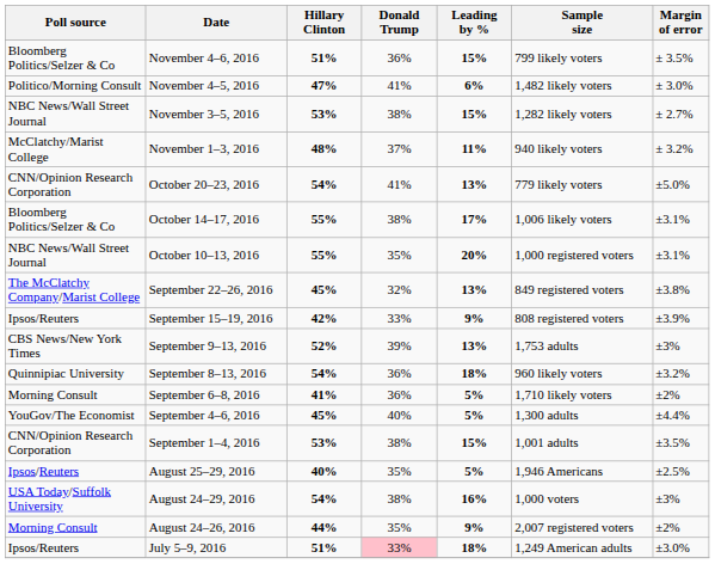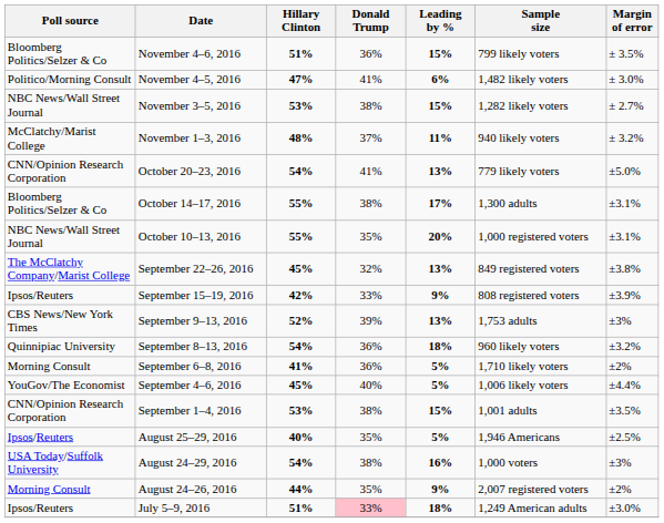 <table class="wikitable sortable">
 <tr style="background:lightgrey;">
 <th width="20%">Poll source</th>
 <th width="20%">Date</th>
 <th width="10.66%">Hillary Clinton<br><small></small></th>
 <th width="10.66%">Donald Trump<br><small></small></th>
 <th width="10.66%">Leading<br>by %</th>
 <th width="20%">Sample<br>size</th>
 <th width="8%">Margin<br>of error</th>
 </tr>
 <tr>
 <td>Bloomberg Politics/Selzer & Co</td>
 <td>November 4–6, 2016</td>
 <td align="center" ><strong>51%</strong></td>
 <td align="center">36%</td>
 <td align="center" ><strong>15%</strong></td>
 <td>799 likely voters</td>
 <td>± 3.5%</td>
 </tr>
 <tr>
 <td>Politico/Morning Consult</td>
 <td>November 4–5, 2016</td>
 <td align="center" ><strong>47%</strong></td>
 <td align="center">41%</td>
 <td align="center" ><strong>6%</strong></td>
 <td>1,482 likely voters</td>
 <td>± 3.0%</td>
 </tr>
 <tr>
 <td>NBC News/Wall Street Journal</td>
 <td>November 3–5, 2016</td>
 <td align="center" ><strong>53%</strong></td>
 <td align="center">38%</td>
 <td align="center" ><strong>15%</strong></td>
 <td>1,282 likely voters</td>
 <td>± 2.7%</td>
 </tr>
 <tr>
 <td>McClatchy/Marist College</td>
 <td>November 1–3, 2016</td>
 <td align="center" ><strong>48%</strong></td>
 <td align="center">37%</td>
 <td align="center" ><strong>11%</strong></td>
 <td>940 likely voters</td>
 <td>± 3.2%</td>
 </tr>
 <tr>
 <td>CNN/Opinion Research Corporation</td>
 <td>October 20–23, 2016</td>
 <td align="center" ><strong>54%</strong></td>
 <td align="center">41%</td>
 <td align="center" ><strong>13%</strong></td>
 <td>779 likely voters</td>
 <td>±5.0%</td>
 </tr>
 <tr>
 <td>Bloomberg Politics/Selzer & Co</td>
 <td>October 14–17, 2016</td>
 <td align="center" ><strong>55%</strong></td>
 <td align="center">38%</td>
 <td align="center" ><strong>17%</strong></td>
-<td>1,006 likely voters</td>
+<td>1,300 adults</td>
 <td>±3.1%</td>
 </tr>
 <tr>
 <td>NBC News/Wall Street Journal</td>
 <td>October 10–13, 2016</td>
 <td align="center" ><strong>55%</strong></td>
 <td align="center">35%</td>
 <td align="center" ><strong>20%</strong></td>
 <td>1,000 registered voters</td>
 <td>±3.1%</td>
 </tr>
 <tr>
 <td><a href='#'>The McClatchy Company</a>/<a href='#'>Marist College</a></td>
 <td>September 22–26, 2016</td>
 <td align="center" ><strong>45%</strong></td>
 <td align="center">32%</td>
 <td align="center" ><strong>13%</strong></td>
 <td>849 registered voters</td>
 <td>±3.8%</td>
 </tr>
 <tr>
 <td>Ipsos/Reuters</td>
 <td>September 15–19, 2016</td>
 <td align="center" ><strong>42%</strong></td>
 <td align="center">33%</td>
 <td align="center" ><strong>9%</strong></td>
 <td>808 registered voters</td>
 <td>±3.9%</td>
 </tr>
 <tr>
 <td>CBS News/New York Times</td>
 <td>September 9–13, 2016</td>
 <td align="center" ><strong>52%</strong></td>
 <td align="center">39%</td>
 <td align="center" ><strong>13%</strong></td>
 <td>1,753 adults</td>
 <td>±3%</td>
 </tr>
 <tr>
 <td>Quinnipiac University</td>
 <td>September 8–13, 2016</td>
 <td align="center" ><strong>54%</strong></td>
 <td align="center">36%</td>
 <td align="center" ><strong>18%</strong></td>
 <td>960 likely voters</td>
 <td>±3.2%</td>
 </tr>
 <tr>
 <td>Morning Consult</td>
 <td>September 6–8, 2016</td>
 <td align="center" ><strong>41%</strong></td>
 <td align="center">36%</td>
 <td align="center" ><strong>5%</strong></td>
 <td>1,710 likely voters</td>
 <td>±2%</td>
 </tr>
 <tr>
 <td>YouGov/The Economist</td>
 <td>September 4–6, 2016</td>
 <td align="center" ><strong>45%</strong></td>
 <td align="center">40%</td>
 <td align="center" ><strong>5%</strong></td>
-<td>1,300 adults</td>
+<td>1,006 likely voters</td>
 <td>±4.4%</td>
 </tr>
 <tr>
 <td>CNN/Opinion Research Corporation</td>
 <td>September 1–4, 2016</td>
 <td align="center" ><strong>53%</strong></td>
 <td align="center">38%</td>
 <td align="center" ><strong>15%</strong></td>
 <td>1,001 adults</td>
 <td>±3.5%</td>
 </tr>
 <tr>
 <td><a href='#'>Ipsos</a>/<a href='#'>Reuters</a></td>
 <td>August 25–29, 2016</td>
 <td align="center" ><strong>40%</strong></td>
 <td align="center">35%</td>
 <td align="center" ><strong>5%</strong></td>
 <td>1,946 Americans</td>
 <td>±2.5%</td>
 </tr>
 <tr>
 <td><a href='#'>USA Today</a>/<a href='#'>Suffolk University</a></td>
 <td>August 24–29, 2016</td>
 <td align="center" ><strong>54%</strong></td>
 <td align="center">38%</td>
 <td align="center" ><strong>16%</strong></td>
 <td>1,000 voters</td>
 <td>±3%</td>
 </tr>
 <tr>
 <td><a href='#'>Morning Consult</a></td>
 <td>August 24–26, 2016</td>
 <td align="center" ><strong>44%</strong></td>
 <td align="center">35%</td>
 <td align="center" ><strong>9%</strong></td>
 <td>2,007 registered voters</td>
 <td>±2%</td>
 </tr>
 <tr>
 <td>Ipsos/Reuters</td>
 <td>July 5–9, 2016</td>
 <td align="center" ><strong>51%</strong></td>
 <td align="center" style="background: pink;">33%</td>
 <td align="center" ><strong>18%</strong></td>
 <td>1,249 American adults</td>
 <td>±3.0%</td>
 </tr>
 <tr>
 </tr>
 </table>
